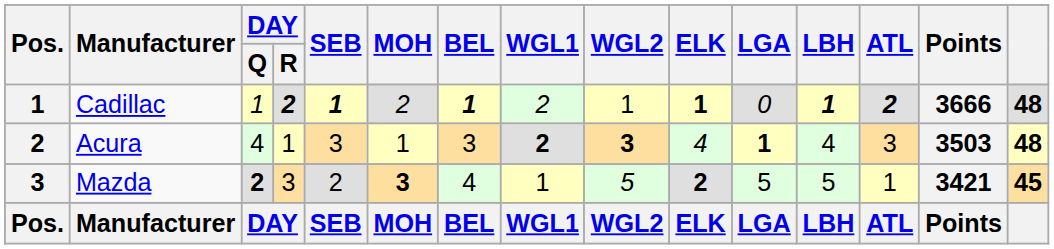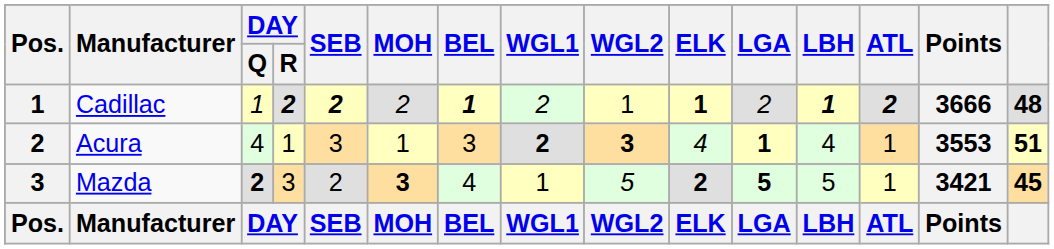 <table class="wikitable" style="font-size:85%;">
 <tr>
 <th rowspan="2">Pos.</th>
 <th rowspan="2">Manufacturer</th>
 <th colspan="2"><a href='#'>DAY</a></th>
 <th rowspan="2"><a href='#'>SEB</a></th>
 <th rowspan="2"><a href='#'>MOH</a></th>
 <th rowspan="2"><a href='#'>BEL</a></th>
 <th rowspan="2"><a href='#'>WGL1</a></th>
 <th rowspan="2"><a href='#'>WGL2</a></th>
 <th rowspan="2"><a href='#'>ELK</a></th>
 <th rowspan="2"><a href='#'>LGA</a></th>
 <th rowspan="2"><a href='#'>LBH</a></th>
 <th rowspan="2"><a href='#'>ATL</a></th>
 <th rowspan="2">Points</th>
 <th rowspan="2"></th>
 </tr>
 <tr>
 <th>Q</th>
 <th>R</th>
 </tr>
 <tr>
 <th>1</th>
 <td> <a href='#'>Cadillac</a></td>
 <td style="background:#ffffbf;" align="center"><em>1</em></td>
 <td style="background:#dfdfdf;" align="center"><strong><em>2</em></strong></td>
-<td style="background:#ffffbf;" align="center"><strong><em>1</em></strong></td>
+<td style="background:#ffffbf;" align="center"><strong><em>2</em></strong></td>
 <td style="background:#dfdfdf;" align="center"><em>2</em></td>
 <td style="background:#ffffbf;" align="center"><strong><em>1</em></strong></td>
 <td style="background:#dfffdf;" align="center"><em>2</em></td>
 <td style="background:#ffffbf;" align="center">1</td>
 <td style="background:#ffffbf;" align="center"><strong>1</strong></td>
-<td style="background:#dfdfdf;" align="center"><em>0</em></td>
+<td style="background:#dfdfdf;" align="center"><em>2</em></td>
 <td style="background:#ffffbf;" align="center"><strong><em>1</em></strong></td>
 <td style="background:#dfdfdf;" align="center"><strong><em>2</em></strong></td>
 <th>3666</th>
 <th style="background:#dfdfdf;" align="center">48</th>
 </tr>
 <tr>
 <th>2</th>
 <td> <a href='#'>Acura</a></td>
 <td style="background:#dfffdf;" align="center">4</td>
 <td style="background:#ffffbf;" align="center">1</td>
 <td style="background:#ffdf9f;" align="center">3</td>
 <td style="background:#ffffbf;" align="center">1</td>
 <td style="background:#ffdf9f;" align="center">3</td>
 <td style="background:#dfdfdf;" align="center"><strong>2</strong></td>
 <td style="background:#ffdf9f;" align="center"><strong>3</strong></td>
 <td style="background:#dfffdf;" align="center"><em>4</em></td>
 <td style="background:#ffffbf;" align="center"><strong>1</strong></td>
 <td style="background:#dfffdf;" align="center">4</td>
-<td style="background:#ffdf9f;" align="center">3</td>
-<th>3503</th>
-<th style="background:#ffffbf;" align="center">48</th>
+<td style="background:#ffdf9f;" align="center">1</td>
+<th>3553</th>
+<th style="background:#ffffbf;" align="center">51</th>
 </tr>
 <tr>
 <th>3</th>
 <td> <a href='#'>Mazda</a></td>
 <td style="background:#dfdfdf;" align="center"><strong>2</strong></td>
 <td style="background:#ffdf9f;" align="center">3</td>
 <td style="background:#dfdfdf;" align="center">2</td>
 <td style="background:#ffdf9f;" align="center"><strong>3</strong></td>
 <td style="background:#dfffdf;" align="center">4</td>
 <td style="background:#ffffbf;" align="center">1</td>
 <td style="background:#dfffdf;" align="center"><em>5</em></td>
 <td style="background:#dfdfdf;" align="center"><strong>2</strong></td>
-<td style="background:#dfffdf;" align="center">5</td>
+<td style="background:#dfffdf;" align="center"><strong>5</strong></td>
 <td style="background:#dfffdf;" align="center">5</td>
 <td style="background:#ffffbf;" align="center">1</td>
 <th>3421</th>
 <th style="background:#ffdf9f;" align="center">45</th>
 </tr>
 <tr>
 <th>Pos.</th>
 <th>Manufacturer</th>
 <th colspan="2"><a href='#'>DAY</a></th>
 <th><a href='#'>SEB</a></th>
 <th><a href='#'>MOH</a></th>
 <th><a href='#'>BEL</a></th>
 <th><a href='#'>WGL1</a></th>
 <th><a href='#'>WGL2</a></th>
 <th><a href='#'>ELK</a></th>
 <th><a href='#'>LGA</a></th>
 <th><a href='#'>LBH</a></th>
 <th><a href='#'>ATL</a></th>
 <th>Points</th>
 <th></th>
 </tr>
 </table>
